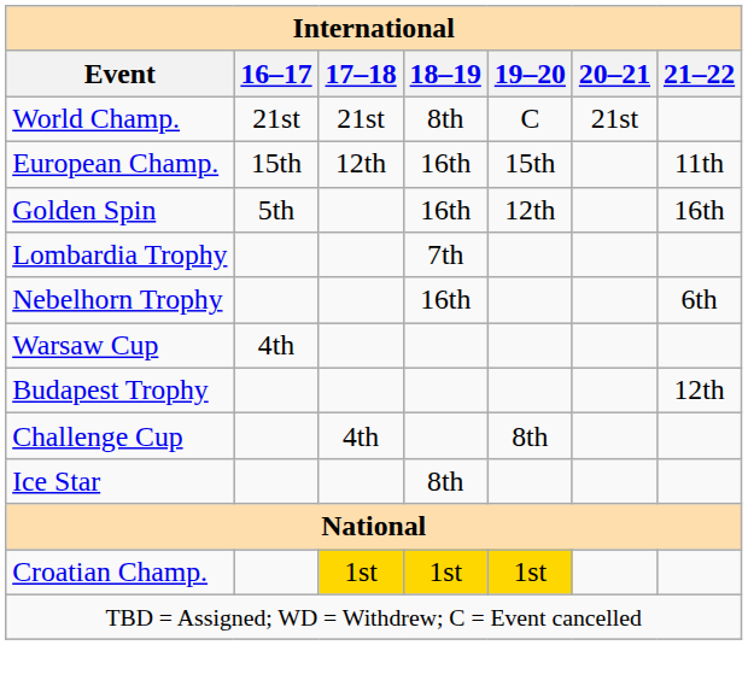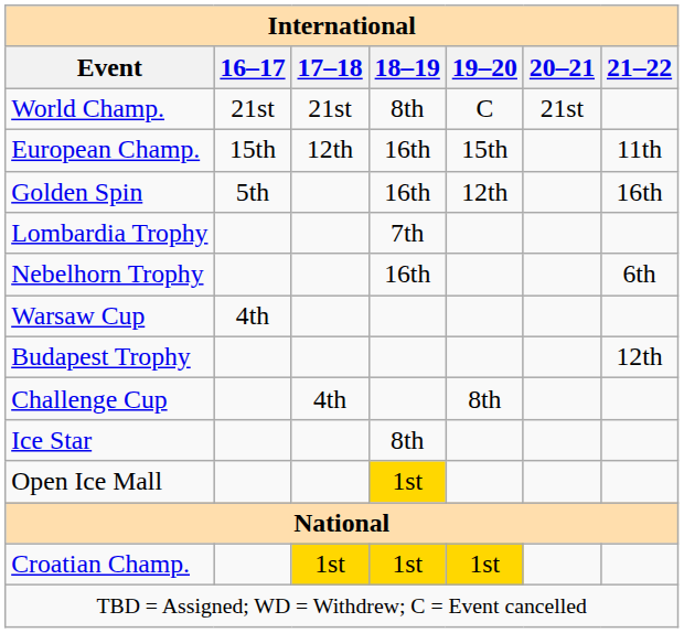 <table class="wikitable" style="text-align:center">
 <tr>
 <th style="background-color: #ffdead; " colspan=7 align=center>International</th>
 </tr>
 <tr>
 <th>Event</th>
 <th><a href='#'>16–17</a></th>
 <th><a href='#'>17–18</a></th>
 <th><a href='#'>18–19</a></th>
 <th><a href='#'>19–20</a></th>
 <th><a href='#'>20–21</a></th>
 <th><a href='#'>21–22</a></th>
 </tr>
 <tr>
 <td align=left><a href='#'>World Champ.</a></td>
 <td>21st</td>
 <td>21st</td>
 <td>8th</td>
 <td>C</td>
 <td>21st</td>
 <td></td>
 </tr>
 <tr>
 <td align=left><a href='#'>European Champ.</a></td>
 <td>15th</td>
 <td>12th</td>
 <td>16th</td>
 <td>15th</td>
 <td></td>
 <td>11th</td>
 </tr>
 <tr>
 <td align=left> <a href='#'>Golden Spin</a></td>
 <td>5th</td>
 <td></td>
 <td>16th</td>
 <td>12th</td>
 <td></td>
 <td>16th</td>
 </tr>
 <tr>
 <td align=left> <a href='#'>Lombardia Trophy</a></td>
 <td></td>
 <td></td>
 <td>7th</td>
 <td></td>
 <td></td>
 <td></td>
 </tr>
 <tr>
 <td align=left> <a href='#'>Nebelhorn Trophy</a></td>
 <td></td>
 <td></td>
 <td>16th</td>
 <td></td>
 <td></td>
 <td>6th</td>
 </tr>
 <tr>
 <td align=left> <a href='#'>Warsaw Cup</a></td>
 <td>4th</td>
 <td></td>
 <td></td>
 <td></td>
 <td></td>
 <td></td>
 </tr>
 <tr>
 <td align=left><a href='#'>Budapest Trophy</a></td>
 <td></td>
 <td></td>
 <td></td>
 <td></td>
 <td></td>
 <td>12th</td>
 </tr>
 <tr>
 <td align=left><a href='#'>Challenge Cup</a></td>
 <td></td>
 <td>4th</td>
 <td></td>
 <td>8th</td>
 <td></td>
 <td></td>
 </tr>
 <tr>
 <td align=left><a href='#'>Ice Star</a></td>
 <td></td>
 <td></td>
 <td>8th</td>
 <td></td>
 <td></td>
 <td></td>
 </tr>
 <tr>
+<td align=left>Open Ice Mall</td>
+<td></td>
+<td></td>
+<td bgcolor=gold>1st</td>
+<td></td>
+<td></td>
+<td></td>
+</tr>
+<tr>
 <th style="background-color: #ffdead; " colspan=7 align=center>National</th>
 </tr>
 <tr>
 <td align=left><a href='#'>Croatian Champ.</a></td>
 <td></td>
 <td bgcolor=gold>1st</td>
 <td bgcolor=gold>1st</td>
 <td bgcolor=gold>1st</td>
 <td></td>
 <td></td>
 </tr>
 <tr>
 <td colspan=7 align=center><small> TBD = Assigned; WD = Withdrew; C = Event cancelled </small></td>
 </tr>
 </table>
